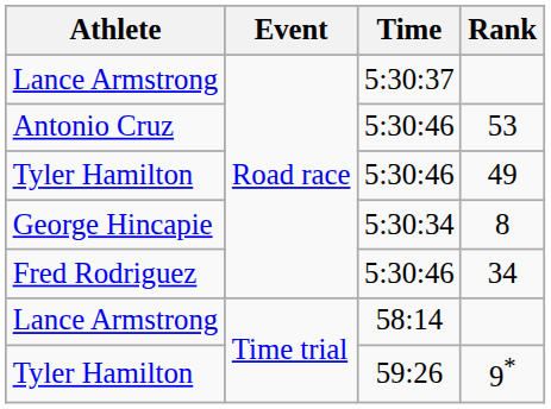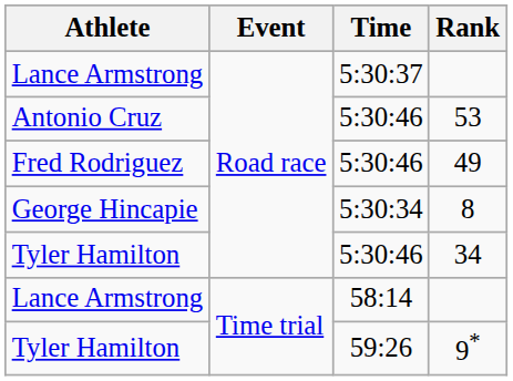 <table class=wikitable style=font-size:90%;text-align:center>
 <tr>
 <th>Athlete</th>
 <th>Event</th>
 <th>Time</th>
 <th>Rank</th>
 </tr>
 <tr>
 <td align=left><a href='#'>Lance Armstrong</a></td>
 <td align=left rowspan=5><a href='#'>Road race</a></td>
 <td>5:30:37</td>
 <td></td>
 </tr>
 <tr>
 <td align=left><a href='#'>Antonio Cruz</a></td>
 <td>5:30:46</td>
 <td>53</td>
 </tr>
 <tr>
-<td align=left><a href='#'>Tyler Hamilton</a></td>
+<td align=left><a href='#'>Fred Rodriguez</a></td>
 <td>5:30:46</td>
 <td>49</td>
 </tr>
 <tr>
 <td align=left><a href='#'>George Hincapie</a></td>
 <td>5:30:34</td>
 <td>8</td>
 </tr>
 <tr>
-<td align=left><a href='#'>Fred Rodriguez</a></td>
+<td align=left><a href='#'>Tyler Hamilton</a></td>
 <td>5:30:46</td>
 <td>34</td>
 </tr>
 <tr>
 <td align=left><a href='#'>Lance Armstrong</a></td>
 <td align=left rowspan=2><a href='#'>Time trial</a></td>
 <td>58:14</td>
 <td></td>
 </tr>
 <tr>
 <td align=left><a href='#'>Tyler Hamilton</a></td>
 <td>59:26</td>
 <td>9<sup>*</sup></td>
 </tr>
 </table>
